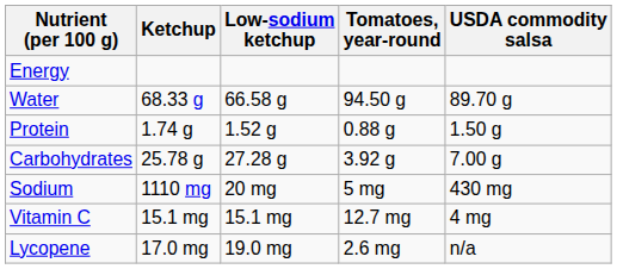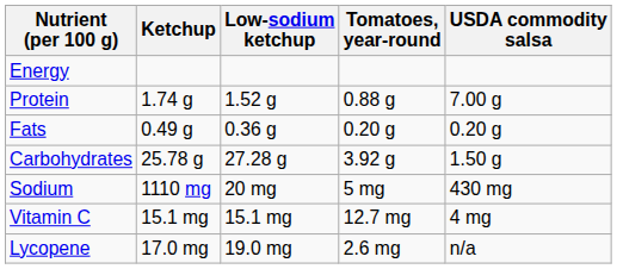 <table class="wikitable">
 <tr>
 <th>Nutrient<br>(per 100 g)</th>
 <th>Ketchup</th>
 <th>Low-<a href='#'>sodium</a><br>ketchup</th>
 <th>Tomatoes,<br>year-round</th>
 <th>USDA commodity<br>salsa</th>
 </tr>
 <tr>
 <td><a href='#'>Energy</a></td>
 <td></td>
 <td></td>
 <td></td>
 <td></td>
 </tr>
 <tr>
-<td><a href='#'>Water</a></td>
-<td>68.33 <a href='#'>g</a></td>
-<td>66.58 g</td>
-<td>94.50 g</td>
-<td>89.70 g</td>
-</tr>
-<tr>
 <td><a href='#'>Protein</a></td>
 <td>1.74 g</td>
 <td>1.52 g</td>
 <td>0.88 g</td>
-<td>1.50 g</td>
+<td>7.00 g</td>
+</tr>
+<tr>
+<td><a href='#'>Fats</a></td>
+<td>0.49 g</td>
+<td>0.36 g</td>
+<td>0.20 g</td>
+<td>0.20 g</td>
 </tr>
 <tr>
 <td><a href='#'>Carbohydrates</a></td>
 <td>25.78 g</td>
 <td>27.28 g</td>
 <td>3.92 g</td>
-<td>7.00 g</td>
+<td>1.50 g</td>
 </tr>
 <tr>
 <td><a href='#'>Sodium</a></td>
 <td>1110 <a href='#'>mg</a></td>
 <td>20 mg</td>
 <td>5 mg</td>
 <td>430 mg</td>
 </tr>
 <tr>
 <td><a href='#'>Vitamin C</a></td>
 <td>15.1 mg</td>
 <td>15.1 mg</td>
 <td>12.7 mg</td>
 <td>4 mg</td>
 </tr>
 <tr>
 <td><a href='#'>Lycopene</a></td>
 <td>17.0 mg</td>
 <td>19.0 mg</td>
 <td>2.6 mg</td>
 <td>n/a</td>
 </tr>
 </table>
